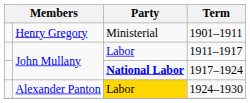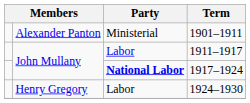 <table class="wikitable">
 <tr>
 <th colspan="2">Members</th>
 <th>Party</th>
 <th>Term</th>
 </tr>
 <tr>
 <td> </td>
-<td><a href='#'>Henry Gregory</a></td>
+<td><a href='#'>Alexander Panton</a></td>
 <td>Ministerial</td>
 <td>1901–1911</td>
 </tr>
 <tr>
 <td> </td>
 <td rowspan="2"><a href='#'>John Mullany</a></td>
 <td><a href='#'>Labor</a></td>
 <td>1911–1917</td>
 </tr>
 <tr>
 <td> </td>
 <td><strong><a href='#'>National Labor</a></strong></td>
 <td>1917–1924</td>
 </tr>
 <tr>
 <td> </td>
-<td><a href='#'>Alexander Panton</a></td>
-<td style="background: gold;">Labor</td>
+<td><a href='#'>Henry Gregory</a></td>
+<td>Labor</td>
 <td>1924–1930</td>
 </tr>
 <tr>
 </tr>
 </table>
